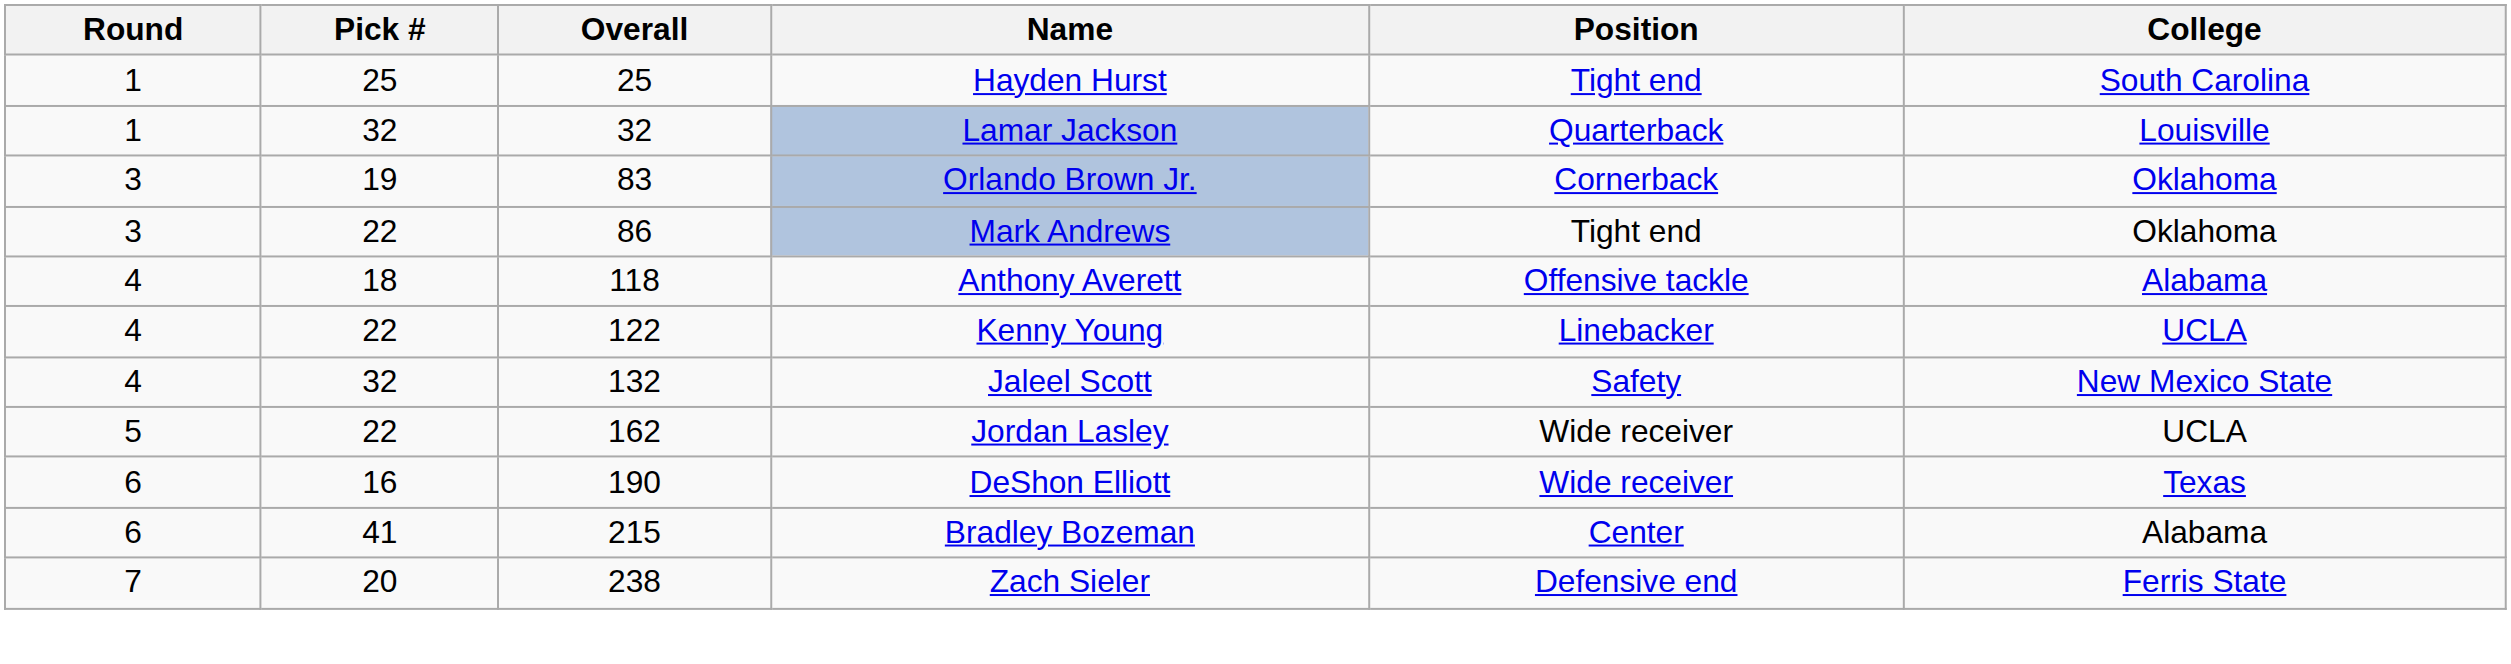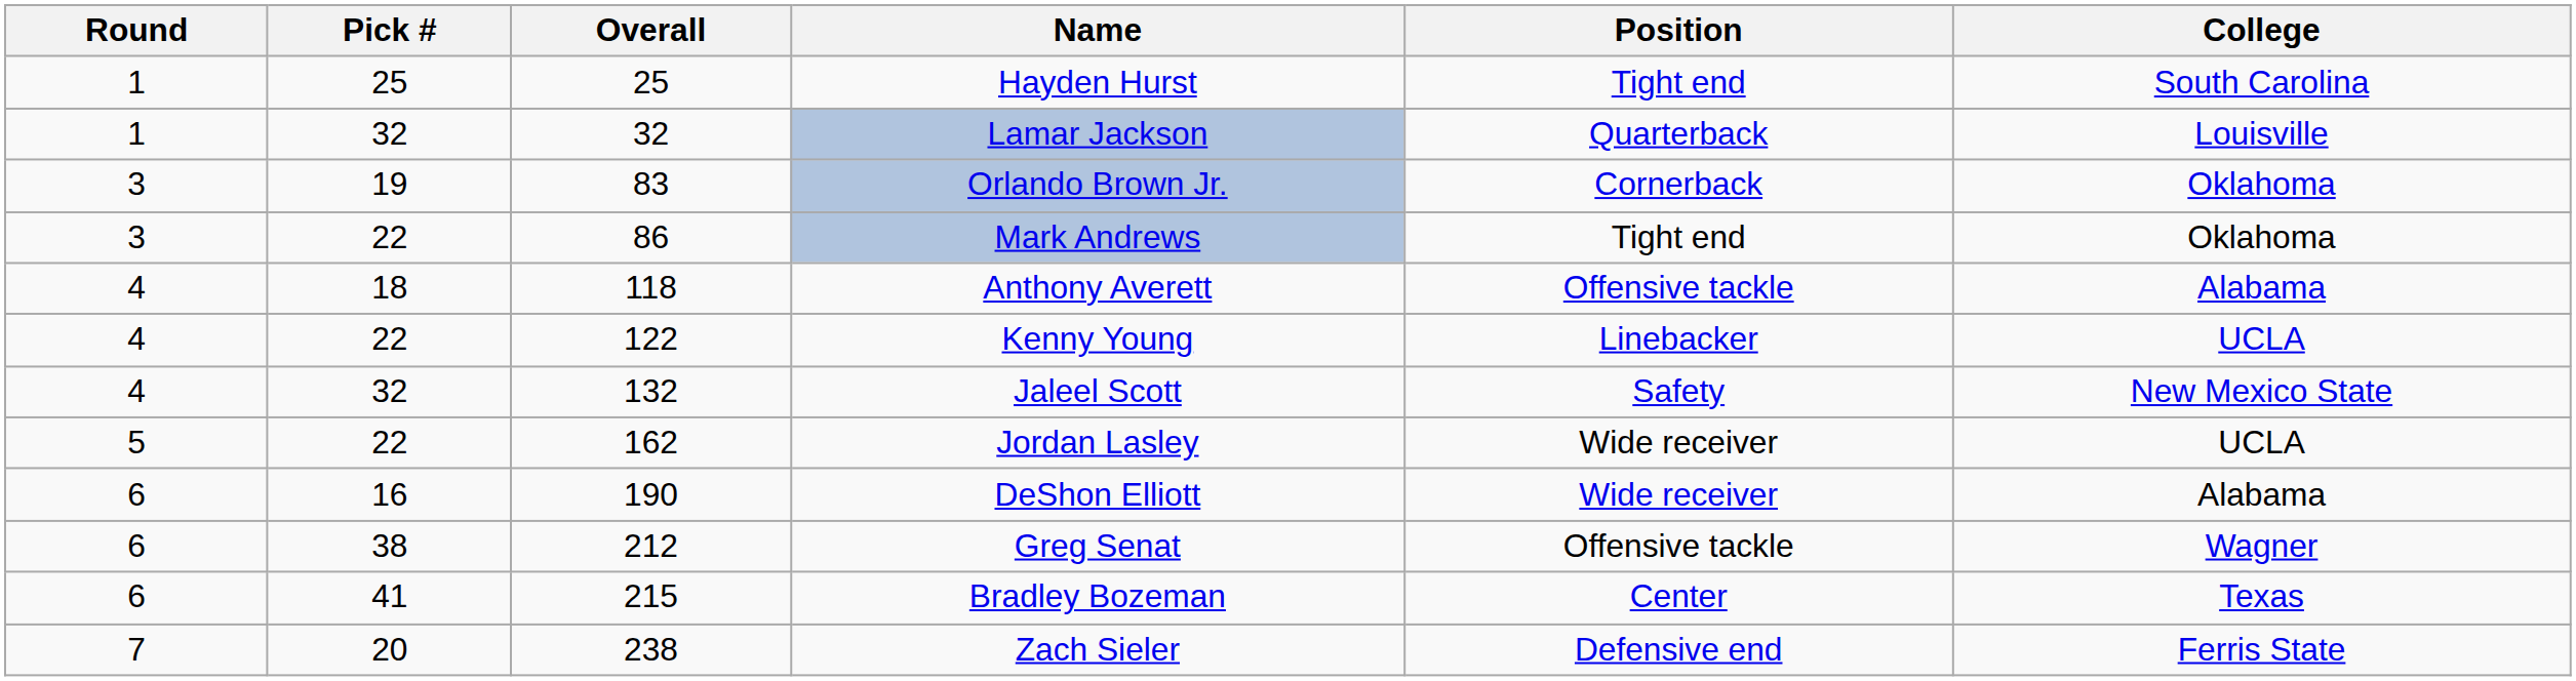 <table class="wikitable sortable sortable" style="width: 100%; text-align:center">
 <tr>
 <th>Round</th>
 <th>Pick #</th>
 <th>Overall</th>
 <th>Name</th>
 <th>Position</th>
 <th>College</th>
 </tr>
 <tr>
 <td>1</td>
 <td>25</td>
 <td>25</td>
 <td><a href='#'>Hayden Hurst</a></td>
 <td><a href='#'>Tight end</a></td>
 <td><a href='#'>South Carolina</a></td>
 </tr>
 <tr>
 <td>1</td>
 <td>32</td>
 <td>32</td>
 <td bgcolor=lightsteelblue><a href='#'>Lamar Jackson</a></td>
 <td><a href='#'>Quarterback</a></td>
 <td><a href='#'>Louisville</a></td>
 </tr>
 <tr>
 <td>3</td>
 <td>19</td>
 <td>83</td>
 <td bgcolor=lightsteelblue><a href='#'>Orlando Brown Jr.</a></td>
 <td><a href='#'>Cornerback</a></td>
 <td><a href='#'>Oklahoma</a></td>
 </tr>
 <tr>
 <td>3</td>
 <td>22</td>
 <td>86</td>
 <td bgcolor=lightsteelblue><a href='#'>Mark Andrews</a></td>
 <td>Tight end</td>
 <td>Oklahoma</td>
 </tr>
 <tr>
 <td>4</td>
 <td>18</td>
 <td>118</td>
 <td><a href='#'>Anthony Averett</a></td>
 <td><a href='#'>Offensive tackle</a></td>
 <td><a href='#'>Alabama</a></td>
 </tr>
 <tr>
 <td>4</td>
 <td>22</td>
 <td>122</td>
 <td><a href='#'>Kenny Young</a></td>
 <td><a href='#'>Linebacker</a></td>
 <td><a href='#'>UCLA</a></td>
 </tr>
 <tr>
 <td>4</td>
 <td>32</td>
 <td>132</td>
 <td><a href='#'>Jaleel Scott</a></td>
 <td><a href='#'>Safety</a></td>
 <td><a href='#'>New Mexico State</a></td>
 </tr>
 <tr>
 <td>5</td>
 <td>22</td>
 <td>162</td>
 <td><a href='#'>Jordan Lasley</a></td>
 <td>Wide receiver</td>
 <td>UCLA</td>
 </tr>
 <tr>
 <td>6</td>
 <td>16</td>
 <td>190</td>
 <td><a href='#'>DeShon Elliott</a></td>
 <td><a href='#'>Wide receiver</a></td>
-<td><a href='#'>Texas</a></td>
+<td>Alabama</td>
+</tr>
+<tr>
+<td>6</td>
+<td>38</td>
+<td>212</td>
+<td><a href='#'>Greg Senat</a></td>
+<td>Offensive tackle</td>
+<td><a href='#'>Wagner</a></td>
 </tr>
 <tr>
 <td>6</td>
 <td>41</td>
 <td>215</td>
 <td><a href='#'>Bradley Bozeman</a></td>
 <td><a href='#'>Center</a></td>
-<td>Alabama</td>
+<td><a href='#'>Texas</a></td>
 </tr>
 <tr>
 <td>7</td>
 <td>20</td>
 <td>238</td>
 <td><a href='#'>Zach Sieler</a></td>
 <td><a href='#'>Defensive end</a></td>
 <td><a href='#'>Ferris State</a></td>
 </tr>
 </table>
